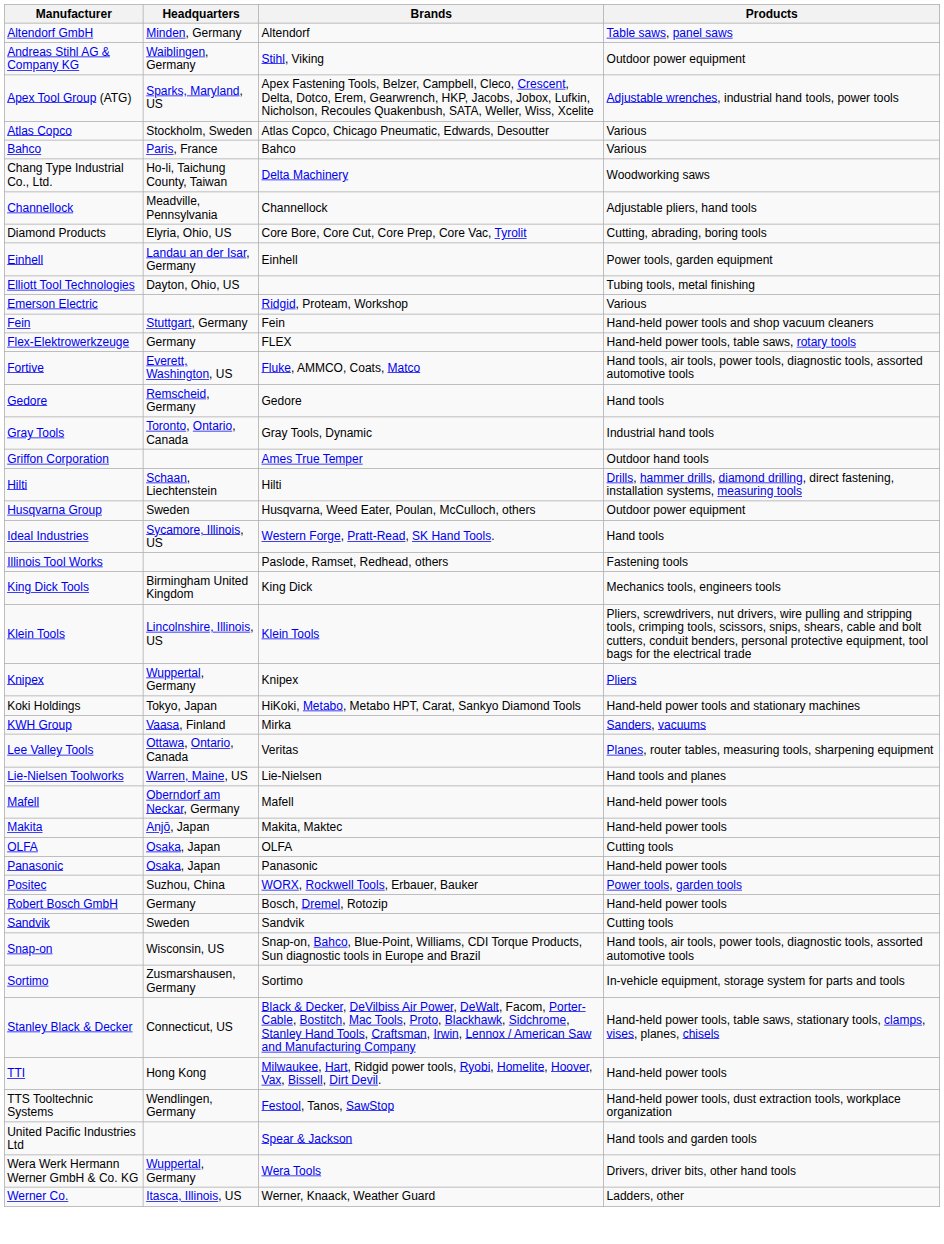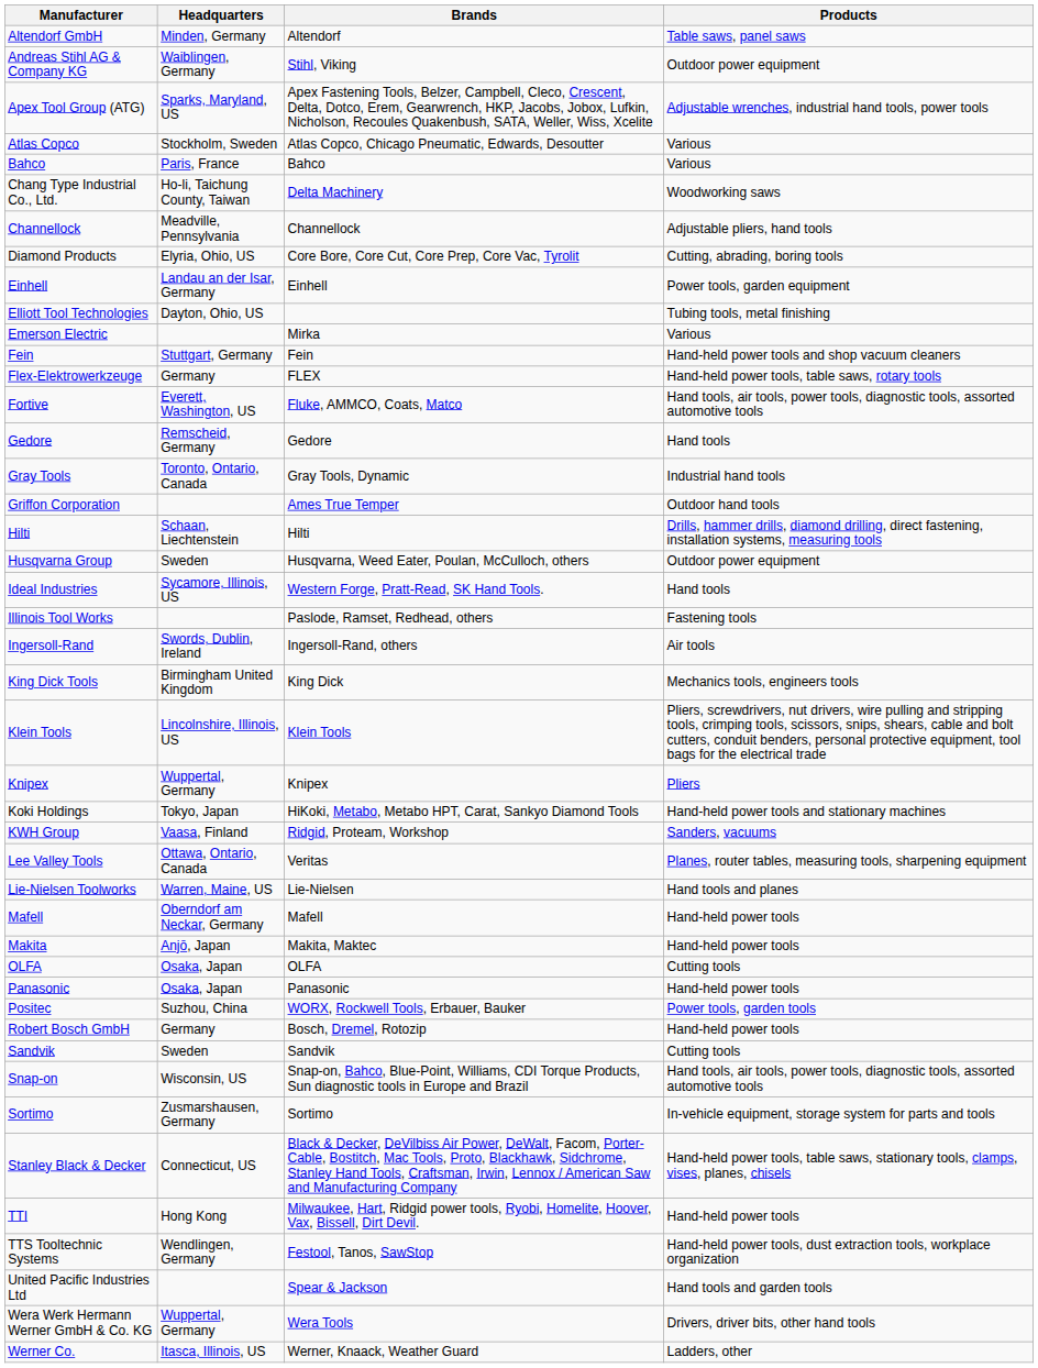 <table class="wikitable sortable">
 <tr>
 <th>Manufacturer</th>
 <th>Headquarters</th>
 <th>Brands</th>
 <th>Products</th>
 </tr>
 <tr>
 <td><a href='#'>Altendorf GmbH</a></td>
 <td><a href='#'>Minden</a>, Germany</td>
 <td>Altendorf</td>
 <td><a href='#'>Table saws</a>, <a href='#'>panel saws</a></td>
 </tr>
 <tr>
 <td><a href='#'>Andreas Stihl AG & Company KG</a></td>
 <td><a href='#'>Waiblingen</a>, Germany</td>
 <td><a href='#'>Stihl</a>, Viking</td>
 <td>Outdoor power equipment</td>
 </tr>
 <tr>
 <td><a href='#'>Apex Tool Group</a> (ATG)</td>
 <td><a href='#'>Sparks, Maryland</a>, US</td>
 <td>Apex Fastening Tools, Belzer, Campbell, Cleco, <a href='#'>Crescent</a>, Delta, Dotco, Erem, Gearwrench, HKP, Jacobs, Jobox, Lufkin, Nicholson, Recoules Quakenbush, SATA, Weller, Wiss, Xcelite</td>
 <td><a href='#'>Adjustable wrenches</a>, industrial hand tools, power tools</td>
 </tr>
 <tr>
 <td><a href='#'>Atlas Copco</a></td>
 <td>Stockholm, Sweden</td>
 <td>Atlas Copco, Chicago Pneumatic, Edwards, Desoutter</td>
 <td>Various</td>
 </tr>
 <tr>
 <td><a href='#'>Bahco</a></td>
 <td><a href='#'>Paris</a>, France</td>
 <td>Bahco</td>
 <td>Various</td>
 </tr>
 <tr>
 <td>Chang Type Industrial Co., Ltd.</td>
 <td>Ho-li, Taichung County, Taiwan</td>
 <td><a href='#'>Delta Machinery</a></td>
 <td>Woodworking saws</td>
 </tr>
 <tr>
 <td><a href='#'>Channellock</a></td>
 <td>Meadville, Pennsylvania</td>
 <td>Channellock</td>
 <td>Adjustable pliers, hand tools</td>
 </tr>
 <tr>
 <td>Diamond Products</td>
 <td>Elyria, Ohio, US</td>
 <td>Core Bore, Core Cut, Core Prep, Core Vac, <a href='#'>Tyrolit</a></td>
 <td>Cutting, abrading, boring tools</td>
 </tr>
 <tr>
 <td><a href='#'>Einhell</a></td>
 <td><a href='#'>Landau an der Isar</a>, Germany</td>
 <td>Einhell</td>
 <td>Power tools, garden equipment</td>
 </tr>
 <tr>
 <td><a href='#'>Elliott Tool Technologies</a></td>
 <td>Dayton, Ohio, US</td>
 <td></td>
 <td>Tubing tools, metal finishing</td>
 </tr>
 <tr>
 <td><a href='#'>Emerson Electric</a></td>
 <td></td>
-<td><a href='#'>Ridgid</a>, Proteam, Workshop</td>
+<td>Mirka</td>
 <td>Various</td>
 </tr>
 <tr>
 <td><a href='#'>Fein</a></td>
 <td><a href='#'>Stuttgart</a>, Germany</td>
 <td>Fein</td>
 <td>Hand-held power tools and shop vacuum cleaners</td>
 </tr>
 <tr>
 <td><a href='#'>Flex-Elektrowerkzeuge</a></td>
 <td>Germany</td>
 <td>FLEX</td>
 <td>Hand-held power tools, table saws, <a href='#'>rotary tools</a></td>
 </tr>
 <tr>
 <td><a href='#'>Fortive</a></td>
 <td><a href='#'>Everett, Washington</a>, US</td>
 <td><a href='#'>Fluke</a>, AMMCO, Coats, <a href='#'>Matco</a></td>
 <td>Hand tools, air tools, power tools, diagnostic tools, assorted automotive tools</td>
 </tr>
 <tr>
 <td><a href='#'>Gedore</a></td>
 <td><a href='#'>Remscheid</a>, Germany</td>
 <td>Gedore</td>
 <td>Hand tools</td>
 </tr>
 <tr>
 <td><a href='#'>Gray Tools</a></td>
 <td><a href='#'>Toronto</a>, <a href='#'>Ontario</a>, Canada</td>
 <td>Gray Tools, Dynamic</td>
 <td>Industrial hand tools</td>
 </tr>
 <tr>
 <td><a href='#'>Griffon Corporation</a></td>
 <td></td>
 <td><a href='#'>Ames True Temper</a></td>
 <td>Outdoor hand tools</td>
 </tr>
 <tr>
 <td><a href='#'>Hilti</a></td>
 <td><a href='#'>Schaan</a>, Liechtenstein</td>
 <td>Hilti</td>
 <td><a href='#'>Drills</a>, <a href='#'>hammer drills</a>, <a href='#'>diamond drilling</a>, direct fastening, installation systems, <a href='#'>measuring tools</a></td>
 </tr>
 <tr>
 <td><a href='#'>Husqvarna Group</a></td>
 <td>Sweden</td>
 <td>Husqvarna, Weed Eater, Poulan, McCulloch, others</td>
 <td>Outdoor power equipment</td>
 </tr>
 <tr>
 <td><a href='#'>Ideal Industries</a></td>
 <td><a href='#'>Sycamore, Illinois</a>, US</td>
 <td><a href='#'>Western Forge</a>, <a href='#'>Pratt-Read</a>, <a href='#'>SK Hand Tools</a>.</td>
 <td>Hand tools</td>
 </tr>
 <tr>
 <td><a href='#'>Illinois Tool Works</a></td>
 <td></td>
 <td>Paslode, Ramset, Redhead, others</td>
 <td>Fastening tools</td>
 </tr>
 <tr>
+<td><a href='#'>Ingersoll-Rand</a></td>
+<td><a href='#'>Swords, Dublin</a>, Ireland</td>
+<td>Ingersoll-Rand, others</td>
+<td>Air tools</td>
+</tr>
+<tr>
 <td><a href='#'>King Dick Tools</a></td>
 <td>Birmingham United Kingdom</td>
 <td>King Dick</td>
 <td>Mechanics tools, engineers tools</td>
 </tr>
 <tr>
 <td><a href='#'>Klein Tools</a></td>
 <td><a href='#'>Lincolnshire, Illinois</a>, US</td>
 <td><a href='#'>Klein Tools</a></td>
 <td>Pliers, screwdrivers, nut drivers, wire pulling and stripping tools, crimping tools, scissors, snips, shears, cable and bolt cutters, conduit benders, personal protective equipment, tool bags for the electrical trade</td>
 </tr>
 <tr>
 <td><a href='#'>Knipex</a></td>
 <td><a href='#'>Wuppertal</a>, Germany</td>
 <td>Knipex</td>
 <td><a href='#'>Pliers</a></td>
 </tr>
 <tr>
 <td>Koki Holdings</td>
 <td>Tokyo, Japan</td>
 <td>HiKoki, <a href='#'>Metabo</a>, Metabo HPT, Carat, Sankyo Diamond Tools</td>
 <td>Hand-held power tools and stationary machines</td>
 </tr>
 <tr>
 <td><a href='#'>KWH Group</a></td>
 <td><a href='#'>Vaasa</a>, Finland</td>
-<td>Mirka</td>
+<td><a href='#'>Ridgid</a>, Proteam, Workshop</td>
 <td><a href='#'>Sanders</a>, <a href='#'>vacuums</a></td>
 </tr>
 <tr>
 <td><a href='#'>Lee Valley Tools</a></td>
 <td><a href='#'>Ottawa</a>, <a href='#'>Ontario</a>, Canada</td>
 <td>Veritas</td>
 <td><a href='#'>Planes</a>, router tables, measuring tools, sharpening equipment</td>
 </tr>
 <tr>
 <td><a href='#'>Lie-Nielsen Toolworks</a></td>
 <td><a href='#'>Warren, Maine</a>, US</td>
 <td>Lie-Nielsen</td>
 <td>Hand tools and planes</td>
 </tr>
 <tr>
 <td><a href='#'>Mafell</a></td>
 <td><a href='#'>Oberndorf am Neckar</a>, Germany</td>
 <td>Mafell</td>
 <td>Hand-held power tools</td>
 </tr>
 <tr>
 <td><a href='#'>Makita</a></td>
 <td><a href='#'>Anjō</a>, Japan</td>
 <td>Makita, Maktec</td>
 <td>Hand-held power tools</td>
 </tr>
 <tr>
 <td><a href='#'>OLFA</a></td>
 <td><a href='#'>Osaka</a>, Japan</td>
 <td>OLFA</td>
 <td>Cutting tools</td>
 </tr>
 <tr>
 <td><a href='#'>Panasonic</a></td>
 <td><a href='#'>Osaka</a>, Japan</td>
 <td>Panasonic</td>
 <td>Hand-held power tools</td>
 </tr>
 <tr>
 <td><a href='#'>Positec</a></td>
 <td>Suzhou, China</td>
 <td><a href='#'>WORX</a>, <a href='#'>Rockwell Tools</a>, Erbauer, Bauker</td>
 <td><a href='#'>Power tools</a>, <a href='#'>garden tools</a></td>
 </tr>
 <tr>
 <td><a href='#'>Robert Bosch GmbH</a></td>
 <td>Germany</td>
 <td>Bosch, <a href='#'>Dremel</a>, Rotozip</td>
 <td>Hand-held power tools</td>
 </tr>
 <tr>
 <td><a href='#'>Sandvik</a></td>
 <td>Sweden</td>
 <td>Sandvik</td>
 <td>Cutting tools</td>
 </tr>
 <tr>
 <td><a href='#'>Snap-on</a></td>
 <td>Wisconsin, US</td>
 <td>Snap-on, <a href='#'>Bahco</a>, Blue-Point, Williams, CDI Torque Products, Sun diagnostic tools in Europe and Brazil</td>
 <td>Hand tools, air tools, power tools, diagnostic tools, assorted automotive tools</td>
 </tr>
 <tr>
 <td><a href='#'>Sortimo</a></td>
 <td>Zusmarshausen, Germany</td>
 <td>Sortimo</td>
 <td>In-vehicle equipment, storage system for parts and tools</td>
 </tr>
 <tr>
 <td><a href='#'>Stanley Black & Decker</a></td>
 <td>Connecticut, US</td>
 <td><a href='#'>Black & Decker</a>, <a href='#'>DeVilbiss Air Power</a>, <a href='#'>DeWalt</a>, Facom, <a href='#'>Porter-Cable</a>, <a href='#'>Bostitch</a>, <a href='#'>Mac Tools</a>, <a href='#'>Proto</a>, <a href='#'>Blackhawk</a>, <a href='#'>Sidchrome</a>, <a href='#'>Stanley Hand Tools</a>, <a href='#'>Craftsman</a>, <a href='#'>Irwin</a>, <a href='#'>Lennox / American Saw and Manufacturing Company</a></td>
 <td>Hand-held power tools, table saws, stationary tools, <a href='#'>clamps</a>, <a href='#'>vises</a>, planes, <a href='#'>chisels</a></td>
 </tr>
 <tr>
 <td><a href='#'>TTI</a></td>
 <td>Hong Kong</td>
 <td><a href='#'>Milwaukee</a>, <a href='#'>Hart</a>, Ridgid power tools, <a href='#'>Ryobi</a>, <a href='#'>Homelite</a>, <a href='#'>Hoover</a>, <a href='#'>Vax</a>, <a href='#'>Bissell</a>, <a href='#'>Dirt Devil</a>.</td>
 <td>Hand-held power tools</td>
 </tr>
 <tr>
 <td>TTS Tooltechnic Systems</td>
 <td>Wendlingen, Germany</td>
 <td><a href='#'>Festool</a>, Tanos, <a href='#'>SawStop</a></td>
 <td>Hand-held power tools, dust extraction tools, workplace organization</td>
 </tr>
 <tr>
 <td>United Pacific Industries Ltd</td>
 <td></td>
 <td><a href='#'>Spear & Jackson</a></td>
 <td>Hand tools and garden tools</td>
 </tr>
 <tr>
 <td>Wera Werk Hermann Werner GmbH & Co. KG</td>
 <td><a href='#'>Wuppertal</a>, Germany</td>
 <td><a href='#'>Wera Tools</a></td>
 <td>Drivers, driver bits, other hand tools</td>
 </tr>
 <tr>
 <td><a href='#'>Werner Co.</a></td>
 <td><a href='#'>Itasca, Illinois</a>, US</td>
 <td>Werner, Knaack, Weather Guard</td>
 <td>Ladders, other</td>
 </tr>
 </table>
